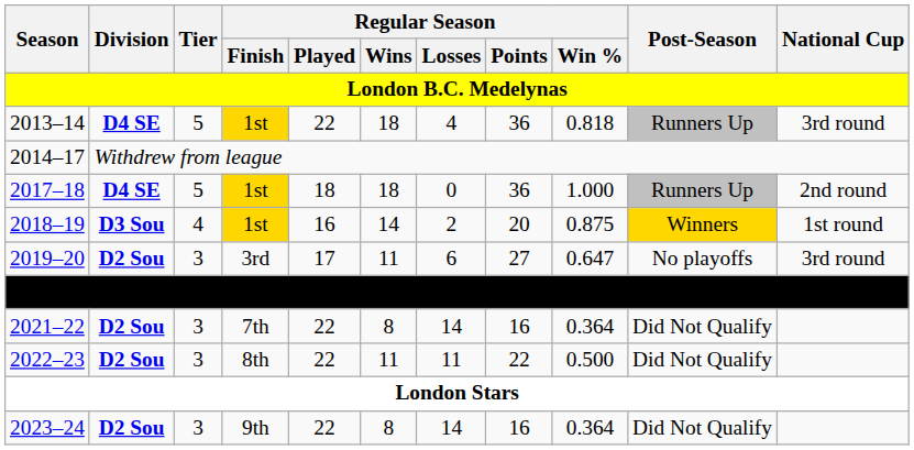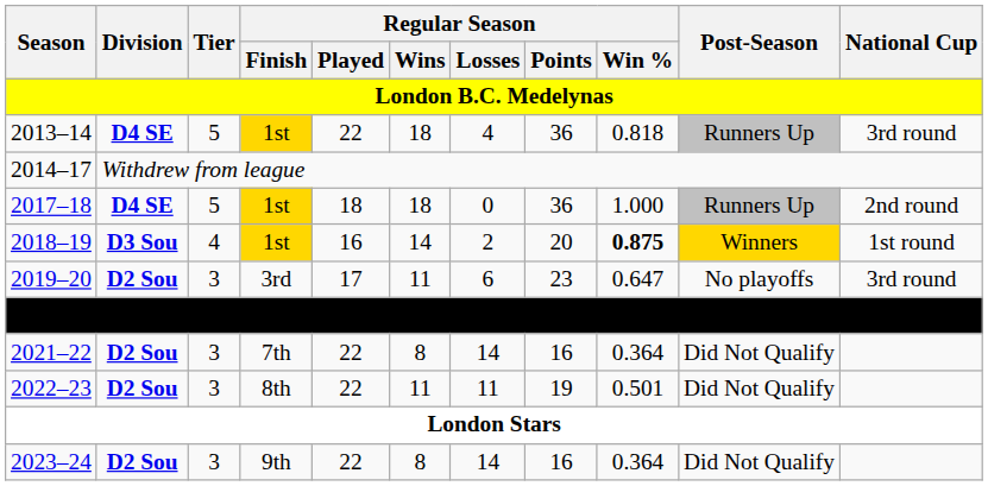 <table class="wikitable" style="font-size:100%;">
 <tr bgcolor="#efefef">
 <th rowspan="2">Season</th>
 <th rowspan="2">Division</th>
 <th rowspan="2">Tier</th>
 <th colspan="6">Regular Season</th>
 <th rowspan="2">Post-Season</th>
 <th rowspan="2">National Cup</th>
 </tr>
 <tr>
 <th>Finish</th>
 <th>Played</th>
 <th>Wins</th>
 <th>Losses</th>
 <th>Points</th>
 <th>Win %</th>
 </tr>
 <tr>
 <td colspan="13" align=center bgcolor="yellow"><span><strong>London B.C. Medelynas</strong></span></td>
 </tr>
 <tr>
 <td style="text-align:center;">2013–14</td>
 <td style="text-align:center;"><strong><a href='#'>D4 SE</a></strong></td>
 <td style="text-align:center;">5</td>
 <td style="text-align:center;"bgcolor=gold>1st</td>
 <td style="text-align:center;">22</td>
 <td style="text-align:center;">18</td>
 <td style="text-align:center;">4</td>
 <td style="text-align:center;">36</td>
 <td style="text-align:center;">0.818</td>
 <td style="text-align:center;"bgcolor=silver>Runners Up</td>
 <td style="text-align:center;">3rd round</td>
 </tr>
 <tr>
 <td style="text-align:center;">2014–17</td>
 <td colspan=13><em>Withdrew from league</em></td>
 </tr>
 <tr>
 <td style="text-align:center;"><a href='#'>2017–18</a></td>
 <td style="text-align:center;"><strong><a href='#'>D4 SE</a></strong></td>
 <td style="text-align:center;">5</td>
 <td style="text-align:center;"bgcolor=gold>1st</td>
 <td style="text-align:center;">18</td>
 <td style="text-align:center;">18</td>
 <td style="text-align:center;">0</td>
 <td style="text-align:center;">36</td>
 <td style="text-align:center;">1.000</td>
 <td style="text-align:center;"bgcolor=silver>Runners Up</td>
 <td style="text-align:center;">2nd round</td>
 </tr>
 <tr>
 <td style="text-align:center;"><a href='#'>2018–19</a></td>
 <td style="text-align:center;"><strong><a href='#'>D3 Sou</a></strong></td>
 <td style="text-align:center;">4</td>
 <td style="text-align:center;"bgcolor=gold>1st</td>
 <td style="text-align:center;">16</td>
 <td style="text-align:center;">14</td>
 <td style="text-align:center;">2</td>
 <td style="text-align:center;">20</td>
-<td style="text-align:center;">0.875</td>
+<td style="text-align:center;"><strong>0.875</strong></td>
 <td style="text-align:center;"bgcolor=gold>Winners</td>
 <td style="text-align:center;">1st round</td>
 </tr>
 <tr>
 <td style="text-align:center;"><a href='#'>2019–20</a></td>
 <td style="text-align:center;"><strong><a href='#'>D2 Sou</a></strong></td>
 <td style="text-align:center;">3</td>
 <td style="text-align:center;">3rd</td>
 <td style="text-align:center;">17</td>
 <td style="text-align:center;">11</td>
 <td style="text-align:center;">6</td>
-<td style="text-align:center;">27</td>
+<td style="text-align:center;">23</td>
 <td style="text-align:center;">0.647</td>
 <td style="text-align:center;">No playoffs</td>
 <td style="text-align:center;">3rd round</td>
 </tr>
 <tr>
 <td colspan="13" align=center bgcolor="black"><span><strong>Baltic Stars Medelynas</strong></span></td>
 </tr>
 <tr>
 <td style="text-align:center;"><a href='#'>2021–22</a></td>
 <td style="text-align:center;"><strong><a href='#'>D2 Sou</a></strong></td>
 <td style="text-align:center;">3</td>
 <td style="text-align:center;">7th</td>
 <td style="text-align:center;">22</td>
 <td style="text-align:center;">8</td>
 <td style="text-align:center;">14</td>
 <td style="text-align:center;">16</td>
 <td style="text-align:center;">0.364</td>
 <td style="text-align:center;">Did Not Qualify</td>
 <td style="text-align:center;"></td>
 </tr>
 <tr>
 <td style="text-align:center;"><a href='#'>2022–23</a></td>
 <td style="text-align:center;"><strong><a href='#'>D2 Sou</a></strong></td>
 <td style="text-align:center;">3</td>
 <td style="text-align:center;">8th</td>
 <td style="text-align:center;">22</td>
 <td style="text-align:center;">11</td>
 <td style="text-align:center;">11</td>
-<td style="text-align:center;">22</td>
-<td style="text-align:center;">0.500</td>
+<td style="text-align:center;">19</td>
+<td style="text-align:center;">0.501</td>
 <td style="text-align:center;">Did Not Qualify</td>
 <td style="text-align:center;"></td>
 </tr>
 <tr>
 <td colspan="13" align=center bgcolor="white"><span><strong>London Stars</strong></span></td>
 </tr>
 <tr>
 <td style="text-align:center;"><a href='#'>2023–24</a></td>
 <td style="text-align:center;"><strong><a href='#'>D2 Sou</a></strong></td>
 <td style="text-align:center;">3</td>
 <td style="text-align:center;">9th</td>
 <td style="text-align:center;">22</td>
 <td style="text-align:center;">8</td>
 <td style="text-align:center;">14</td>
 <td style="text-align:center;">16</td>
 <td style="text-align:center;">0.364</td>
 <td style="text-align:center;">Did Not Qualify</td>
 <td style="text-align:center;"></td>
 </tr>
 </table>
